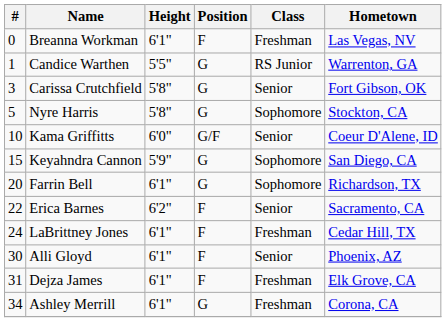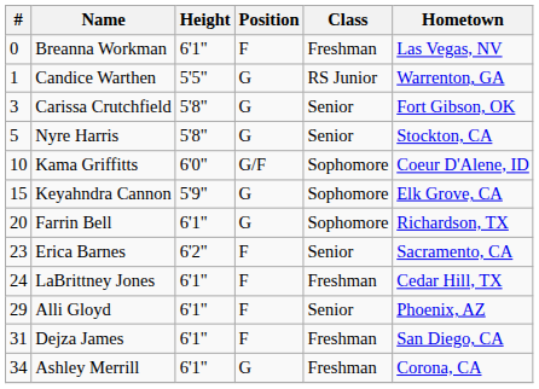 <table class="wikitable" style="font-size: 90%">
 <tr>
 <th>#</th>
 <th>Name</th>
 <th>Height</th>
 <th>Position</th>
 <th>Class</th>
 <th>Hometown</th>
 </tr>
 <tr>
 <td>0</td>
 <td>Breanna Workman</td>
 <td>6'1"</td>
 <td>F</td>
 <td>Freshman</td>
 <td><a href='#'>Las Vegas, NV</a></td>
 </tr>
 <tr>
 <td>1</td>
 <td>Candice Warthen</td>
 <td>5'5"</td>
 <td>G</td>
 <td>RS Junior</td>
 <td><a href='#'>Warrenton, GA</a></td>
 </tr>
 <tr>
 <td>3</td>
 <td>Carissa Crutchfield</td>
 <td>5'8"</td>
 <td>G</td>
 <td>Senior</td>
 <td><a href='#'>Fort Gibson, OK</a></td>
 </tr>
 <tr>
 <td>5</td>
 <td>Nyre Harris</td>
 <td>5'8"</td>
 <td>G</td>
-<td>Sophomore</td>
+<td>Senior</td>
 <td><a href='#'>Stockton, CA</a></td>
 </tr>
 <tr>
 <td>10</td>
 <td>Kama Griffitts</td>
 <td>6'0"</td>
 <td>G/F</td>
-<td>Senior</td>
+<td>Sophomore</td>
 <td><a href='#'>Coeur D'Alene, ID</a></td>
 </tr>
 <tr>
 <td>15</td>
 <td>Keyahndra Cannon</td>
 <td>5'9"</td>
 <td>G</td>
 <td>Sophomore</td>
-<td><a href='#'>San Diego, CA</a></td>
+<td><a href='#'>Elk Grove, CA</a></td>
 </tr>
 <tr>
 <td>20</td>
 <td>Farrin Bell</td>
 <td>6'1"</td>
 <td>G</td>
 <td>Sophomore</td>
 <td><a href='#'>Richardson, TX</a></td>
 </tr>
 <tr>
-<td>22</td>
+<td>23</td>
 <td>Erica Barnes</td>
 <td>6'2"</td>
 <td>F</td>
 <td>Senior</td>
 <td><a href='#'>Sacramento, CA</a></td>
 </tr>
 <tr>
 <td>24</td>
 <td>LaBrittney Jones</td>
 <td>6'1"</td>
 <td>F</td>
 <td>Freshman</td>
 <td><a href='#'>Cedar Hill, TX</a></td>
 </tr>
 <tr>
-<td>30</td>
+<td>29</td>
 <td>Alli Gloyd</td>
 <td>6'1"</td>
 <td>F</td>
 <td>Senior</td>
 <td><a href='#'>Phoenix, AZ</a></td>
 </tr>
 <tr>
 <td>31</td>
 <td>Dejza James</td>
 <td>6'1"</td>
 <td>F</td>
 <td>Freshman</td>
-<td><a href='#'>Elk Grove, CA</a></td>
+<td><a href='#'>San Diego, CA</a></td>
 </tr>
 <tr>
 <td>34</td>
 <td>Ashley Merrill</td>
 <td>6'1"</td>
 <td>G</td>
 <td>Freshman</td>
 <td><a href='#'>Corona, CA</a></td>
 </tr>
 <tr>
 </tr>
 </table>
